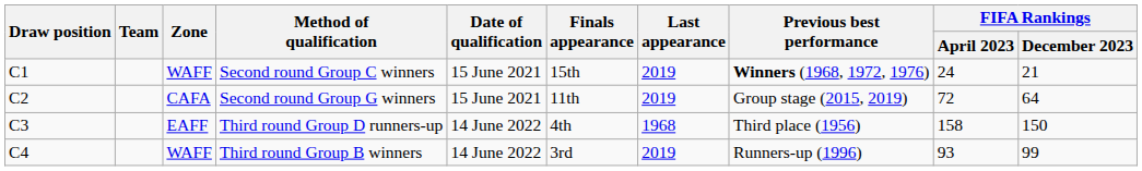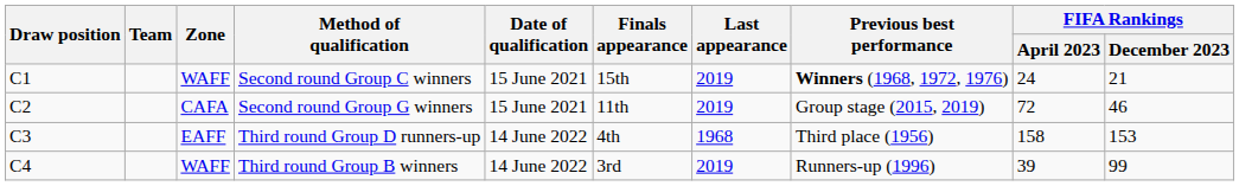 <table class="wikitable sortable">
 <tr>
 <th rowspan=2>Draw position</th>
 <th rowspan=2>Team</th>
 <th rowspan=2>Zone</th>
 <th rowspan=2>Method of<br>qualification</th>
 <th rowspan=2>Date of<br>qualification</th>
 <th rowspan=2>Finals<br>appearance</th>
 <th rowspan=2>Last<br>appearance</th>
 <th rowspan=2>Previous best<br>performance</th>
 <th colspan=2><a href='#'>FIFA Rankings</a></th>
 </tr>
 <tr>
 <th>April 2023</th>
 <th>December 2023</th>
 </tr>
 <tr>
 <td>C1</td>
 <td style=white-space:nowrap></td>
 <td><a href='#'>WAFF</a></td>
 <td data-sort-value="C1"><a href='#'>Second round Group C</a> winners</td>
 <td data-sort-value="6">15 June 2021</td>
 <td>15th</td>
 <td><a href='#'>2019</a></td>
 <td data-sort-value="3.1"><strong>Winners</strong> (<a href='#'>1968</a>, <a href='#'>1972</a>, <a href='#'>1976</a>)</td>
 <td>24</td>
 <td>21</td>
 </tr>
 <tr>
 <td>C2</td>
 <td style=white-space:nowrap></td>
 <td><a href='#'>CAFA</a></td>
 <td data-sort-value="G1"><a href='#'>Second round Group G</a> winners</td>
 <td data-sort-value="8">15 June 2021</td>
 <td>11th</td>
 <td><a href='#'>2019</a></td>
 <td data-sort-value="3.3">Group stage (<a href='#'>2015</a>, <a href='#'>2019</a>)</td>
 <td>72</td>
-<td>64</td>
+<td>46</td>
 </tr>
 <tr>
 <td>C3</td>
 <td style=white-space:nowrap></td>
 <td><a href='#'>EAFF</a></td>
 <td data-sort-value="D2"><a href='#'>Third round Group D</a> runners-up</td>
 <td data-sort-value="18">14 June 2022</td>
 <td>4th</td>
 <td><a href='#'>1968</a></td>
 <td data-sort-value="3.4">Third place (<a href='#'>1956</a>)</td>
 <td>158</td>
-<td>150</td>
+<td>153</td>
 </tr>
 <tr>
 <td>C4</td>
 <td style=white-space:nowrap></td>
 <td><a href='#'>WAFF</a></td>
 <td data-sort-value="B1"><a href='#'>Third round Group B</a> winners</td>
 <td data-sort-value="14">14 June 2022</td>
 <td>3rd</td>
 <td><a href='#'>2019</a></td>
 <td data-sort-value="3.2">Runners-up (<a href='#'>1996</a>)</td>
-<td>93</td>
+<td>39</td>
 <td>99</td>
 </tr>
 </table>
